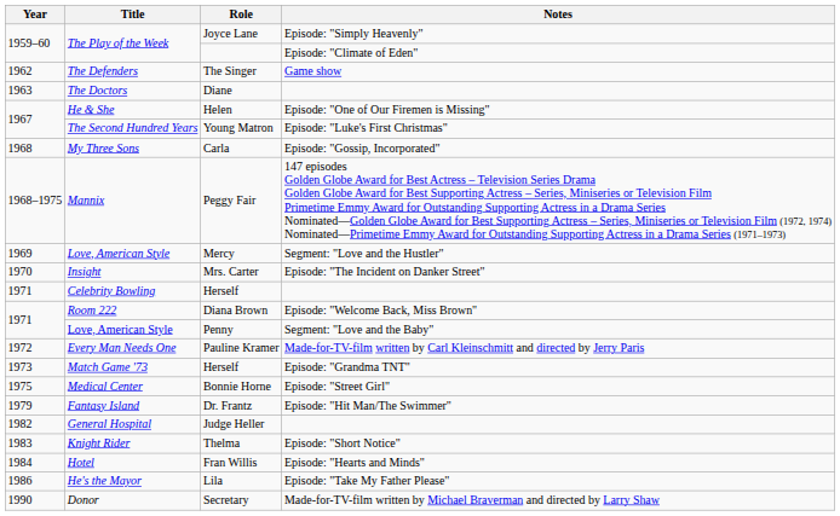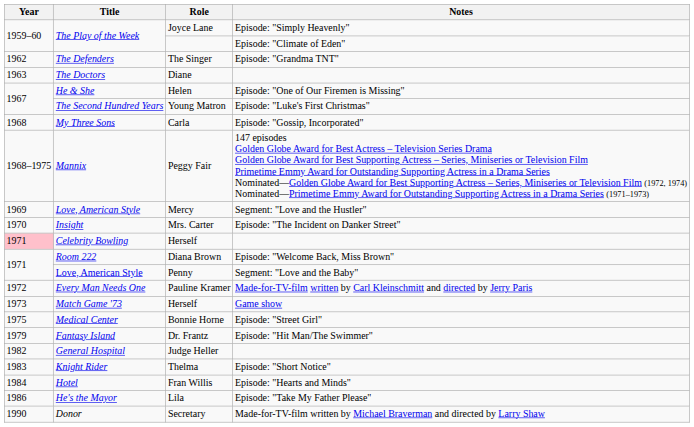 <table class="wikitable sortable">
 <tr>
 <th>Year</th>
 <th>Title</th>
 <th>Role</th>
 <th class="unsortable">Notes</th>
 </tr>
 <tr>
 <td rowspan="2">1959–60</td>
 <td rowspan="2"><em><a href='#'>The Play of the Week</a></em></td>
 <td>Joyce Lane</td>
 <td>Episode: "Simply Heavenly"</td>
 </tr>
 <tr>
 <td></td>
 <td>Episode: "Climate of Eden"</td>
 </tr>
 <tr>
 <td>1962</td>
 <td><em><a href='#'>The Defenders</a></em></td>
 <td>The Singer</td>
-<td><a href='#'>Game show</a></td>
+<td>Episode: "Grandma TNT"</td>
 </tr>
 <tr>
 <td>1963</td>
 <td><em><a href='#'>The Doctors</a></em></td>
 <td>Diane</td>
 <td></td>
 </tr>
 <tr>
 <td rowspan="2">1967</td>
 <td><em><a href='#'>He & She</a></em></td>
 <td>Helen</td>
 <td>Episode: "One of Our Firemen is Missing"</td>
 </tr>
 <tr>
 <td><em><a href='#'>The Second Hundred Years</a></em></td>
 <td>Young Matron</td>
 <td>Episode: "Luke's First Christmas"</td>
 </tr>
 <tr>
 <td>1968</td>
 <td><em><a href='#'>My Three Sons</a></em></td>
 <td>Carla</td>
 <td>Episode: "Gossip, Incorporated"</td>
 </tr>
 <tr>
 <td>1968–1975</td>
 <td><em><a href='#'>Mannix</a></em></td>
 <td>Peggy Fair</td>
 <td>147 episodes<br><a href='#'>Golden Globe Award for Best Actress – Television Series Drama</a><br><a href='#'>Golden Globe Award for Best Supporting Actress – Series, Miniseries or Television Film</a><br><a href='#'>Primetime Emmy Award for Outstanding Supporting Actress in a Drama Series</a><br>Nominated—<a href='#'>Golden Globe Award for Best Supporting Actress – Series, Miniseries or Television Film</a> <small>(1972, 1974)</small><br>Nominated—<a href='#'>Primetime Emmy Award for Outstanding Supporting Actress in a Drama Series</a> <small>(1971–1973)</small></td>
 </tr>
 <tr>
 <td>1969</td>
 <td><em><a href='#'>Love, American Style</a></em></td>
 <td>Mercy</td>
 <td>Segment: "Love and the Hustler"</td>
 </tr>
 <tr>
 <td>1970</td>
 <td><em><a href='#'>Insight</a></em></td>
 <td>Mrs. Carter</td>
 <td>Episode: "The Incident on Danker Street"</td>
 </tr>
 <tr>
-<td>1971</td>
+<td style="background: pink;">1971</td>
 <td><em><a href='#'>Celebrity Bowling</a></em></td>
 <td>Herself</td>
 <td></td>
 </tr>
 <tr>
 <td rowspan="2">1971</td>
 <td><em><a href='#'>Room 222</a></em></td>
 <td>Diana Brown</td>
 <td>Episode: "Welcome Back, Miss Brown"</td>
 </tr>
 <tr>
 <td><a href='#'>Love, American Style</a></td>
 <td>Penny</td>
 <td>Segment: "Love and the Baby"</td>
 </tr>
 <tr>
 <td>1972</td>
 <td><em><a href='#'>Every Man Needs One</a></em></td>
 <td>Pauline Kramer</td>
 <td><a href='#'>Made-for-TV-film</a> <a href='#'>written</a> by <a href='#'>Carl Kleinschmitt</a> and <a href='#'>directed</a> by <a href='#'>Jerry Paris</a></td>
 </tr>
 <tr>
 <td>1973</td>
 <td><em><a href='#'>Match Game '73</a></em></td>
 <td>Herself</td>
-<td>Episode: "Grandma TNT"</td>
+<td><a href='#'>Game show</a></td>
 </tr>
 <tr>
 <td>1975</td>
 <td><em><a href='#'>Medical Center</a></em></td>
 <td>Bonnie Horne</td>
 <td>Episode: "Street Girl"</td>
 </tr>
 <tr>
 <td>1979</td>
 <td><em><a href='#'>Fantasy Island</a></em></td>
 <td>Dr. Frantz</td>
 <td>Episode: "Hit Man/The Swimmer"</td>
 </tr>
 <tr>
 <td>1982</td>
 <td><em><a href='#'>General Hospital</a></em></td>
 <td>Judge Heller</td>
 <td></td>
 </tr>
 <tr>
 <td>1983</td>
 <td><em><a href='#'>Knight Rider</a></em></td>
 <td>Thelma</td>
 <td>Episode: "Short Notice"</td>
 </tr>
 <tr>
 <td>1984</td>
 <td><em><a href='#'>Hotel</a></em></td>
 <td>Fran Willis</td>
 <td>Episode: "Hearts and Minds"</td>
 </tr>
 <tr>
 <td>1986</td>
 <td><em><a href='#'>He's the Mayor</a></em></td>
 <td>Lila</td>
 <td>Episode: "Take My Father Please"</td>
 </tr>
 <tr>
 <td>1990</td>
 <td><em>Donor</em></td>
 <td>Secretary</td>
 <td>Made-for-TV-film written by <a href='#'>Michael Braverman</a> and directed by <a href='#'>Larry Shaw</a></td>
 </tr>
 </table>
